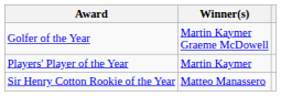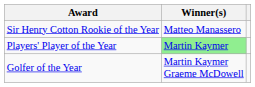 <table class="wikitable">
 <tr>
 <th>Award</th>
 <th>Winner(s)</th>
 <th></th>
 </tr>
 <tr>
+<td><a href='#'>Sir Henry Cotton Rookie of the Year</a></td>
+<td> <a href='#'>Matteo Manassero</a></td>
+<td></td>
+</tr>
+<tr>
+<td><a href='#'>Players' Player of the Year</a></td>
+<td style="background: lightgreen;"> <a href='#'>Martin Kaymer</a></td>
+<td></td>
+</tr>
+<tr>
 <td><a href='#'>Golfer of the Year</a></td>
 <td> <a href='#'>Martin Kaymer</a><br> <a href='#'>Graeme McDowell</a></td>
 <td></td>
 </tr>
-<tr>
-<td><a href='#'>Players' Player of the Year</a></td>
-<td> <a href='#'>Martin Kaymer</a></td>
-<td></td>
-</tr>
-<tr>
-<td><a href='#'>Sir Henry Cotton Rookie of the Year</a></td>
-<td> <a href='#'>Matteo Manassero</a></td>
-<td></td>
-</tr>
 </table>
